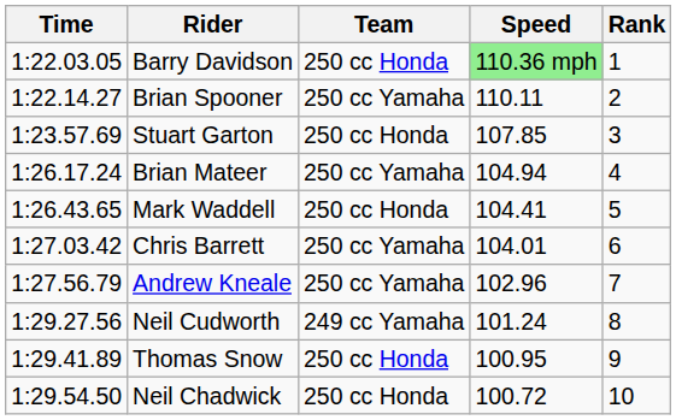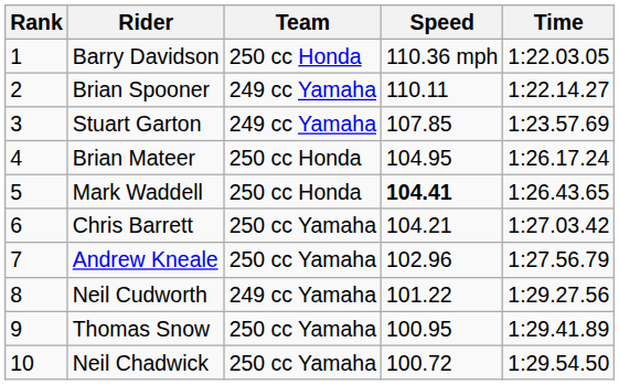 <table class="wikitable" style="font-size: 95%;">
 <tr style="background:#efefef;">
-<th>Time</th>
+<th>Rank</th>
 <th>Rider</th>
 <th>Team</th>
 <th>Speed</th>
-<th>Rank</th>
+<th>Time</th>
 </tr>
 <tr>
-<td>1:22.03.05</td>
+<td>1</td>
 <td> Barry Davidson</td>
 <td>250 cc <a href='#'>Honda</a></td>
-<td style="background: lightgreen;">110.36 mph</td>
-<td>1</td>
+<td>110.36 mph</td>
+<td>1:22.03.05</td>
 </tr>
 <tr>
+<td>2</td>
+<td> Brian Spooner</td>
+<td>249 cc <a href='#'>Yamaha</a></td>
+<td>110.11</td>
 <td>1:22.14.27</td>
-<td> Brian Spooner</td>
-<td>250 cc Yamaha</td>
-<td>110.11</td>
-<td>2</td>
 </tr>
 <tr>
+<td>3</td>
+<td> Stuart Garton</td>
+<td>249 cc <a href='#'>Yamaha</a></td>
+<td>107.85</td>
 <td>1:23.57.69</td>
-<td> Stuart Garton</td>
-<td>250 cc Honda</td>
-<td>107.85</td>
-<td>3</td>
 </tr>
 <tr>
+<td>4</td>
+<td> Brian Mateer</td>
+<td>250 cc Honda</td>
+<td>104.95</td>
 <td>1:26.17.24</td>
-<td> Brian Mateer</td>
-<td>250 cc Yamaha</td>
-<td>104.94</td>
-<td>4</td>
 </tr>
 <tr>
-<td>1:26.43.65</td>
+<td>5</td>
 <td>  Mark Waddell</td>
 <td>250 cc Honda</td>
-<td>104.41</td>
-<td>5</td>
+<td><strong>104.41</strong></td>
+<td>1:26.43.65</td>
 </tr>
 <tr>
-<td>1:27.03.42</td>
+<td>6</td>
 <td> Chris Barrett</td>
 <td>250 cc Yamaha</td>
-<td>104.01</td>
-<td>6</td>
+<td>104.21</td>
+<td>1:27.03.42</td>
 </tr>
 <tr>
-<td>1:27.56.79</td>
+<td>7</td>
 <td> <a href='#'>Andrew Kneale</a></td>
 <td>250 cc Yamaha</td>
 <td>102.96</td>
-<td>7</td>
+<td>1:27.56.79</td>
 </tr>
 <tr>
-<td>1:29.27.56</td>
+<td>8</td>
 <td> Neil Cudworth</td>
 <td>249 cc Yamaha</td>
-<td>101.24</td>
-<td>8</td>
+<td>101.22</td>
+<td>1:29.27.56</td>
 </tr>
 <tr>
+<td>9</td>
+<td> Thomas Snow</td>
+<td>250 cc Yamaha</td>
+<td>100.95</td>
 <td>1:29.41.89</td>
-<td> Thomas Snow</td>
-<td>250 cc <a href='#'>Honda</a></td>
-<td>100.95</td>
-<td>9</td>
 </tr>
 <tr>
+<td>10</td>
+<td> Neil Chadwick</td>
+<td>250 cc Yamaha</td>
+<td>100.72</td>
 <td>1:29.54.50</td>
-<td> Neil Chadwick</td>
-<td>250 cc Honda</td>
-<td>100.72</td>
-<td>10</td>
 </tr>
 </table>
